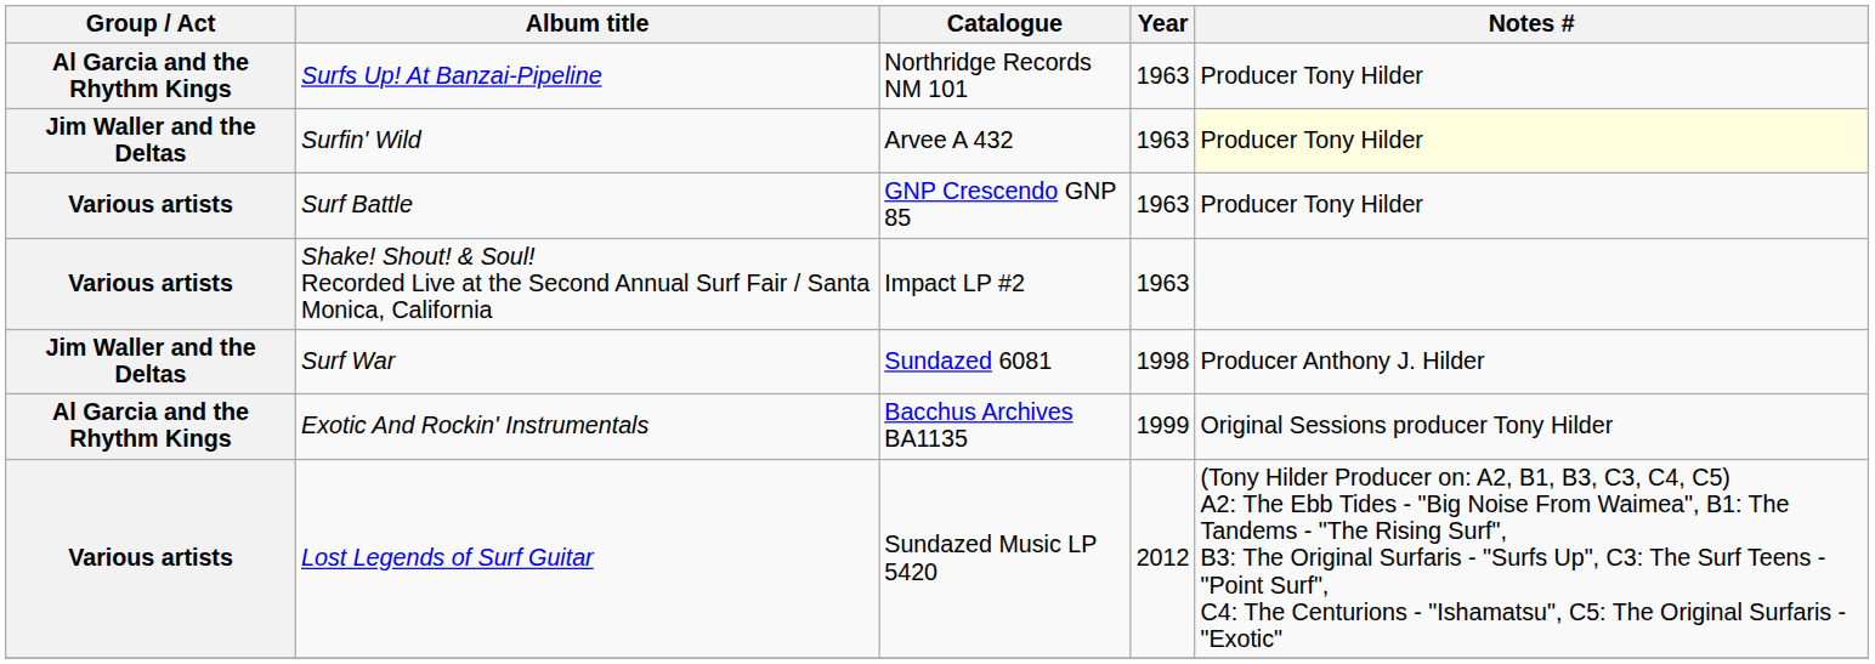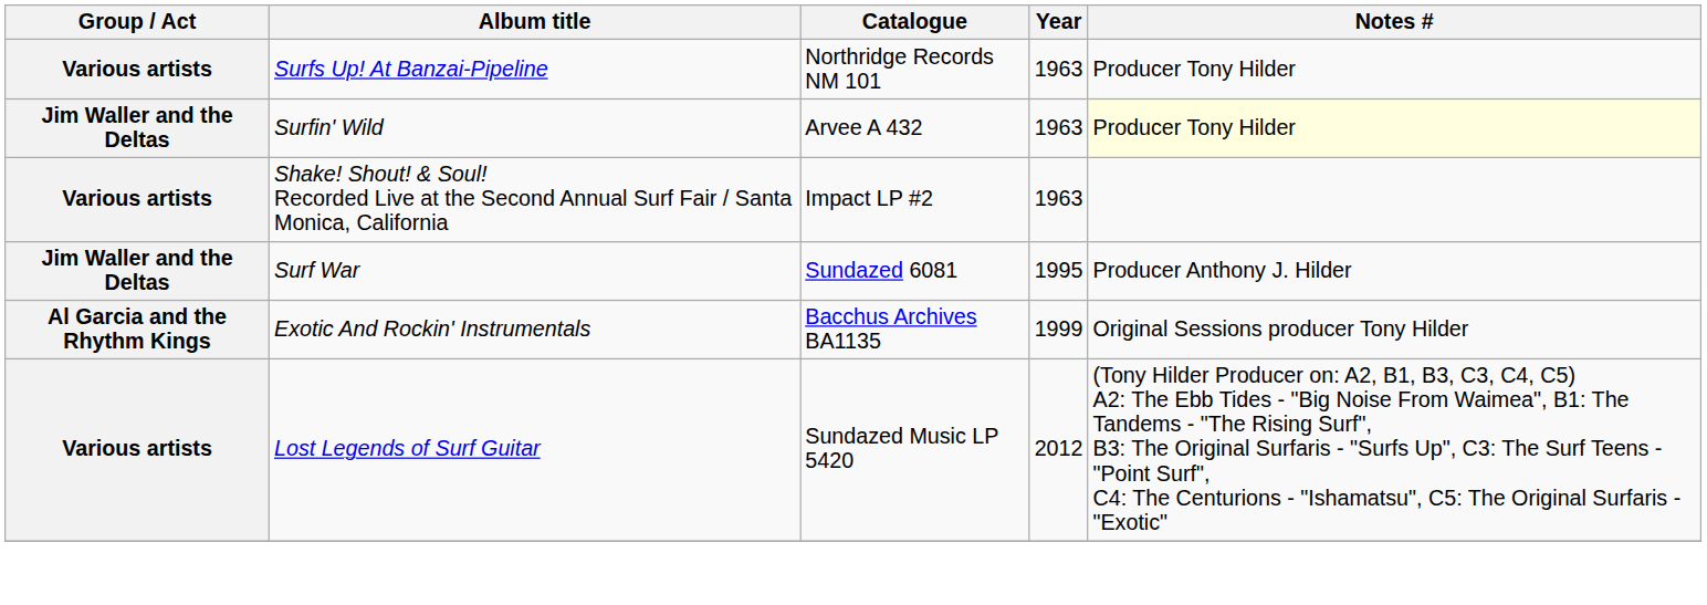 <table class="wikitable plainrowheaders sortable">
 <tr>
 <th scope="col" class="unsortable">Group / Act</th>
 <th scope="col">Album title</th>
 <th scope="col">Catalogue</th>
 <th scope="col">Year</th>
 <th scope="col" class="unsortable">Notes #</th>
 </tr>
 <tr>
-<th scope="row">Al Garcia and the Rhythm Kings</th>
+<th scope="row">Various artists</th>
 <td><em><a href='#'>Surfs Up! At Banzai-Pipeline</a></em></td>
 <td>Northridge Records NM 101</td>
 <td>1963</td>
 <td>Producer Tony Hilder</td>
 </tr>
 <tr>
 <th scope="row">Jim Waller and the Deltas</th>
 <td><em>Surfin' Wild</em></td>
 <td>Arvee A 432</td>
 <td>1963</td>
 <td style="background: lightyellow;">Producer Tony Hilder</td>
 </tr>
 <tr>
 <th scope="row">Various artists</th>
-<td><em>Surf Battle</em></td>
-<td><a href='#'>GNP Crescendo</a> GNP 85</td>
-<td>1963</td>
-<td>Producer Tony Hilder</td>
-</tr>
-<tr>
-<th scope="row">Various artists</th>
 <td><em>Shake! Shout! & Soul!</em><br>Recorded Live at the Second Annual Surf Fair / Santa Monica, California</td>
 <td>Impact LP #2</td>
 <td>1963</td>
 <td></td>
 </tr>
 <tr>
 <th scope="row">Jim Waller and the Deltas</th>
 <td><em>Surf War</em></td>
 <td><a href='#'>Sundazed</a> 6081</td>
-<td>1998</td>
+<td>1995</td>
 <td>Producer Anthony J. Hilder</td>
 </tr>
 <tr>
 <th scope="row">Al Garcia and the Rhythm Kings</th>
 <td><em>Exotic And Rockin' Instrumentals</em></td>
 <td><a href='#'>Bacchus Archives</a> BA1135</td>
 <td>1999</td>
 <td>Original Sessions producer Tony Hilder</td>
 </tr>
 <tr>
 <th scope="row">Various artists</th>
 <td><em><a href='#'>Lost Legends of Surf Guitar</a></em></td>
 <td>Sundazed Music  LP 5420</td>
 <td>2012</td>
 <td>(Tony Hilder Producer on: A2, B1, B3, C3, C4, C5)<br>A2: The Ebb Tides - "Big Noise From Waimea", B1: The Tandems - "The Rising Surf",<br>B3: The Original Surfaris - "Surfs Up", C3: The Surf Teens - "Point Surf",<br>C4: The Centurions -  "Ishamatsu", C5: The Original Surfaris - "Exotic"</td>
 </tr>
 <tr>
 </tr>
 </table>
